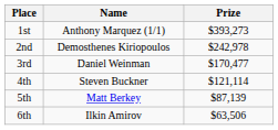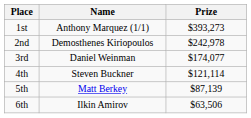 <table class="wikitable">
 <tr>
 <th width="50">Place</th>
 <th width="200">Name</th>
 <th width="125">Prize</th>
 </tr>
 <tr>
 <td align = "center">1st</td>
 <td align = "center">Anthony Marquez (1/1)</td>
 <td align = "center">$393,273</td>
 </tr>
 <tr>
 <td align = "center">2nd</td>
 <td align = "center">Demosthenes Kiriopoulos</td>
 <td align = "center">$242,978</td>
 </tr>
 <tr>
 <td align = "center">3rd</td>
 <td align = "center">Daniel Weinman</td>
-<td align = "center">$170,477</td>
+<td align = "center">$174,077</td>
 </tr>
 <tr>
 <td align = "center">4th</td>
 <td align = "center">Steven Buckner</td>
 <td align = "center">$121,114</td>
 </tr>
 <tr>
 <td align = "center">5th</td>
 <td align = "center"><a href='#'>Matt Berkey</a></td>
 <td align = "center">$87,139</td>
 </tr>
 <tr>
 <td align = "center">6th</td>
 <td align = "center">Ilkin Amirov</td>
 <td align = "center">$63,506</td>
 </tr>
 </table>
